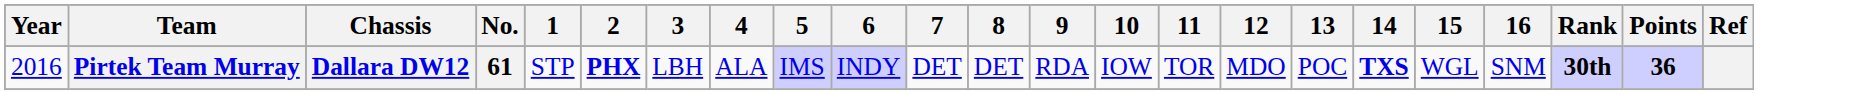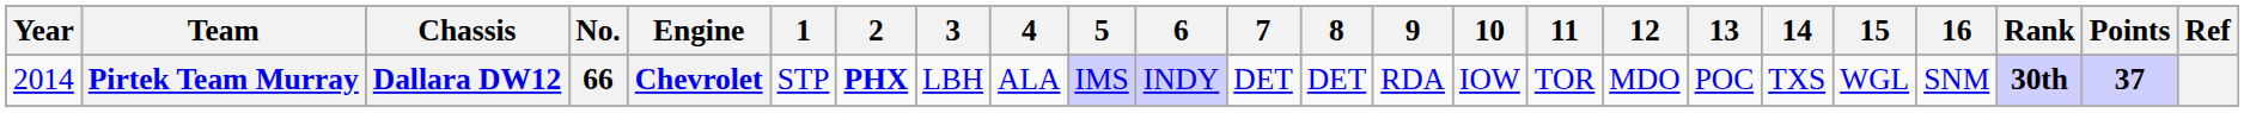 <table class="wikitable" style="text-align:center; font-size:85%">
 <tr>
 <th>Year</th>
 <th>Team</th>
 <th>Chassis</th>
 <th>No.</th>
+<th>Engine</th>
 <th>1</th>
 <th>2</th>
 <th>3</th>
 <th>4</th>
 <th>5</th>
 <th>6</th>
 <th>7</th>
 <th>8</th>
 <th>9</th>
 <th>10</th>
 <th>11</th>
 <th>12</th>
 <th>13</th>
 <th>14</th>
 <th>15</th>
 <th>16</th>
 <th>Rank</th>
 <th>Points</th>
 <th>Ref</th>
 </tr>
 <tr>
-<td><a href='#'>2016</a></td>
+<td><a href='#'>2014</a></td>
 <th nowrap><a href='#'>Pirtek Team Murray</a></th>
 <th nowrap><a href='#'>Dallara DW12</a></th>
-<th>61</th>
+<th>66</th>
+<th><a href='#'>Chevrolet</a></th>
 <td><a href='#'>STP</a></td>
 <td><strong><a href='#'>PHX</a></strong></td>
 <td><a href='#'>LBH</a></td>
 <td><a href='#'>ALA</a></td>
 <td style=background:#CFCFFF><a href='#'>IMS</a><br></td>
 <td style=background:#CFCFFF><a href='#'>INDY</a><br></td>
 <td><a href='#'>DET</a></td>
 <td><a href='#'>DET</a></td>
 <td><a href='#'>RDA</a></td>
 <td><a href='#'>IOW</a></td>
 <td><a href='#'>TOR</a></td>
 <td><a href='#'>MDO</a></td>
 <td><a href='#'>POC</a></td>
-<td><strong><a href='#'>TXS</a></strong></td>
+<td><a href='#'>TXS</a></td>
 <td><a href='#'>WGL</a></td>
 <td><a href='#'>SNM</a></td>
 <th style=background:#CFCFFF>30th</th>
-<th style=background:#CFCFFF>36</th>
+<th style=background:#CFCFFF>37</th>
 <th></th>
 </tr>
 </table>
